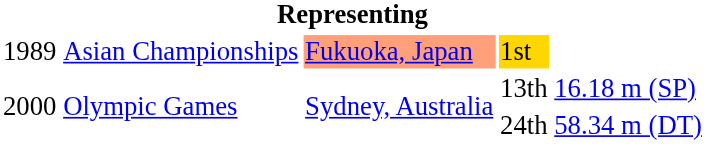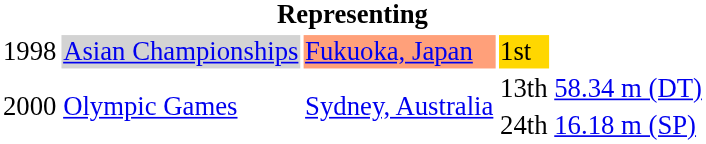 <table>
 <tr>
 <th colspan="5">Representing </th>
 </tr>
 <tr>
-<td>1989</td>
-<td><a href='#'>Asian Championships</a></td>
+<td>1998</td>
+<td style="background: lightgrey;"><a href='#'>Asian Championships</a></td>
 <td style="background: lightsalmon;"><a href='#'>Fukuoka, Japan</a></td>
 <td bgcolor="gold">1st</td>
 <td></td>
 </tr>
 <tr>
 <td rowspan=2>2000</td>
 <td rowspan=2><a href='#'>Olympic Games</a></td>
 <td rowspan=2><a href='#'>Sydney, Australia</a></td>
 <td>13th</td>
-<td><a href='#'>16.18 m (SP)</a></td>
+<td><a href='#'>58.34 m (DT)</a></td>
 </tr>
 <tr>
 <td>24th</td>
-<td><a href='#'>58.34 m (DT)</a></td>
+<td><a href='#'>16.18 m (SP)</a></td>
 </tr>
 </table>
